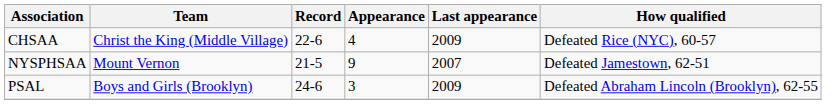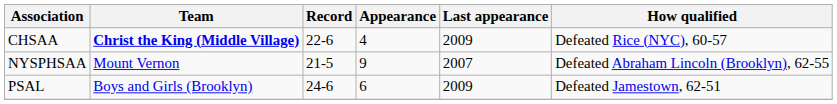 <table class="wikitable sortable" style="text-align:left;">
 <tr>
 <th>Association</th>
 <th>Team</th>
 <th>Record</th>
 <th data-sort-type="number">Appearance</th>
 <th>Last appearance</th>
 <th>How qualified</th>
 </tr>
 <tr>
 <td>CHSAA</td>
-<td><a href='#'>Christ the King (Middle Village)</a></td>
+<td><strong><a href='#'>Christ the King (Middle Village)</a></strong></td>
 <td>22-6</td>
 <td>4</td>
 <td>2009</td>
 <td>Defeated <a href='#'>Rice (NYC)</a>, 60-57</td>
 </tr>
 <tr>
 <td>NYSPHSAA</td>
 <td><a href='#'>Mount Vernon</a></td>
 <td>21-5</td>
 <td>9</td>
 <td>2007</td>
-<td>Defeated <a href='#'>Jamestown</a>, 62-51</td>
+<td>Defeated <a href='#'>Abraham Lincoln (Brooklyn)</a>, 62-55</td>
 </tr>
 <tr>
 <td>PSAL</td>
 <td><a href='#'>Boys and Girls (Brooklyn)</a></td>
 <td>24-6</td>
-<td>3</td>
+<td>6</td>
 <td>2009</td>
-<td>Defeated <a href='#'>Abraham Lincoln (Brooklyn)</a>, 62-55</td>
+<td>Defeated <a href='#'>Jamestown</a>, 62-51</td>
 </tr>
 <tr>
 </tr>
 </table>
